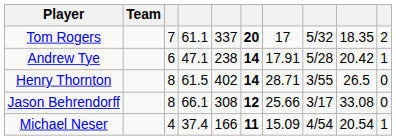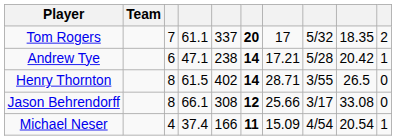 <table class="wikitable sortable" style="text-align:center">
 <tr>
 <th class="unsortable">Player</th>
 <th>Team</th>
 <th></th>
 <th></th>
 <th></th>
 <th></th>
 <th></th>
 <th></th>
 <th></th>
 <th></th>
 </tr>
 <tr>
 <td><a href='#'>Tom Rogers</a></td>
 <td style="text-align:left;"></td>
 <td>7</td>
 <td>61.1</td>
 <td>337</td>
 <td><strong>20</strong></td>
 <td>17</td>
 <td>5/32</td>
 <td>18.35</td>
 <td>2</td>
 </tr>
 <tr>
 <td><a href='#'>Andrew Tye</a></td>
 <td style="text-align:left;"></td>
 <td>6</td>
 <td>47.1</td>
 <td>238</td>
 <td><strong>14</strong></td>
-<td>17.91</td>
+<td>17.21</td>
 <td>5/28</td>
 <td>20.42</td>
 <td>1</td>
 </tr>
 <tr>
 <td><a href='#'>Henry Thornton</a></td>
 <td style="text-align:left;"></td>
 <td>8</td>
 <td>61.5</td>
 <td>402</td>
 <td><strong>14</strong></td>
 <td>28.71</td>
 <td>3/55</td>
 <td>26.5</td>
 <td>0</td>
 </tr>
 <tr>
 <td><a href='#'>Jason Behrendorff</a></td>
 <td style="text-align:left;"></td>
 <td>8</td>
 <td>66.1</td>
 <td>308</td>
 <td><strong>12</strong></td>
 <td>25.66</td>
 <td>3/17</td>
 <td>33.08</td>
 <td>0</td>
 </tr>
 <tr>
 <td><a href='#'>Michael Neser</a></td>
 <td style="text-align:left;"></td>
 <td>4</td>
 <td>37.4</td>
 <td>166</td>
 <td><strong>11</strong></td>
 <td>15.09</td>
 <td>4/54</td>
 <td>20.54</td>
 <td>1</td>
 </tr>
 </table>
